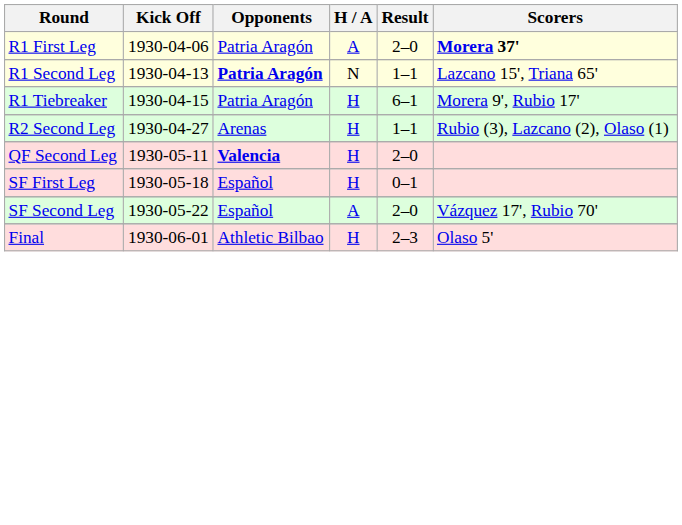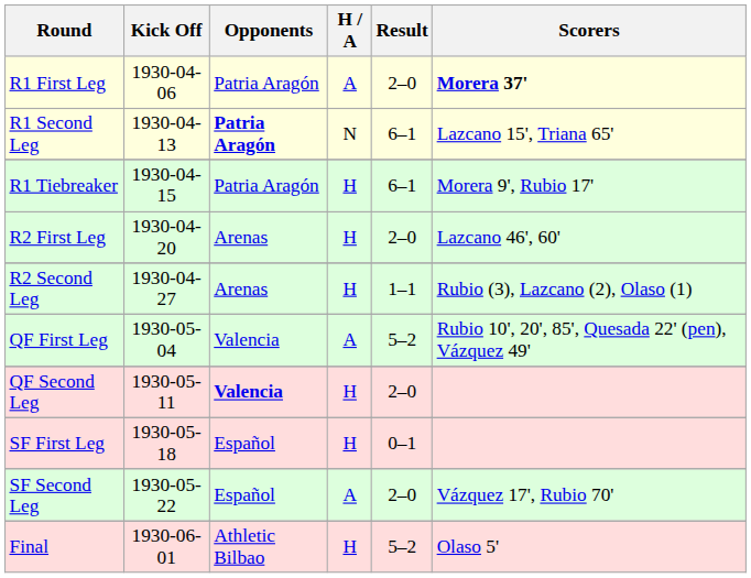 <table class="wikitable" style="width:100%;">
 <tr style="background:#f0f6ff;">
 <th>Round</th>
 <th>Kick Off</th>
 <th>Opponents</th>
 <th>H / A</th>
 <th>Result</th>
 <th>Scorers</th>
 </tr>
 <tr bgcolor="#ffffdd">
 <td><a href='#'>R1 First Leg</a></td>
 <td align=center>1930-04-06</td>
 <td><a href='#'>Patria Aragón</a></td>
 <td align=center><a href='#'>A</a></td>
 <td align=center>2–0</td>
 <td align=left><strong><a href='#'>Morera</a> 37'</strong></td>
 </tr>
 <tr>
 </tr>
 <tr bgcolor="#ffffdd">
 <td><a href='#'>R1 Second Leg</a></td>
 <td align=center>1930-04-13</td>
 <td><strong><a href='#'>Patria Aragón</a></strong></td>
 <td align=center>N</td>
-<td align=center>1–1</td>
+<td align=center>6–1</td>
 <td align=left><a href='#'>Lazcano</a> 15', <a href='#'>Triana</a> 65'</td>
 </tr>
 <tr>
 </tr>
 <tr bgcolor="#ddffdd">
 <td><a href='#'>R1 Tiebreaker</a></td>
 <td align=center>1930-04-15</td>
 <td><a href='#'>Patria Aragón</a></td>
 <td align=center><a href='#'>H</a></td>
 <td align=center>6–1</td>
 <td align=left><a href='#'>Morera</a> 9', <a href='#'>Rubio</a> 17'</td>
 </tr>
 <tr>
 </tr>
+<tr bgcolor="#ddffdd">
+<td><a href='#'>R2 First Leg</a></td>
+<td align=center>1930-04-20</td>
+<td><a href='#'>Arenas</a></td>
+<td align=center><a href='#'>H</a></td>
+<td align=center>2–0</td>
+<td align=left><a href='#'>Lazcano</a> 46', 60'</td>
+</tr>
 <tr>
 </tr>
 <tr bgcolor="#ddffdd">
 <td><a href='#'>R2 Second Leg</a></td>
 <td align=center>1930-04-27</td>
 <td><a href='#'>Arenas</a></td>
 <td align=center><a href='#'>H</a></td>
 <td align=center>1–1</td>
 <td align=left><a href='#'>Rubio</a> (3), <a href='#'>Lazcano</a> (2), <a href='#'>Olaso</a> (1)</td>
 </tr>
 <tr>
+</tr>
+<tr bgcolor="#ddffdd">
+<td><a href='#'>QF First Leg</a></td>
+<td align=center>1930-05-04</td>
+<td><a href='#'>Valencia</a></td>
+<td align=center><a href='#'>A</a></td>
+<td align=center>5–2</td>
+<td align=left><a href='#'>Rubio</a> 10', 20', 85', <a href='#'>Quesada</a> 22' (<a href='#'>pen</a>), <a href='#'>Vázquez</a> 49'</td>
 </tr>
 <tr>
 </tr>
 <tr bgcolor="#ffdddd">
 <td><a href='#'>QF Second Leg</a></td>
 <td align=center>1930-05-11</td>
 <td><strong><a href='#'>Valencia</a></strong></td>
 <td align=center><a href='#'>H</a></td>
 <td align=center>2–0</td>
 <td align=left></td>
 </tr>
 <tr>
 </tr>
 <tr bgcolor="#ffdddd">
 <td><a href='#'>SF First Leg</a></td>
 <td align=center>1930-05-18</td>
 <td><a href='#'>Español</a></td>
 <td align=center><a href='#'>H</a></td>
 <td align=center>0–1</td>
 <td align=left></td>
 </tr>
 <tr>
 </tr>
 <tr bgcolor="#ddffdd">
 <td><a href='#'>SF Second Leg</a></td>
 <td align=center>1930-05-22</td>
 <td><a href='#'>Español</a></td>
 <td align=center><a href='#'>A</a></td>
 <td align=center>2–0</td>
 <td align=left><a href='#'>Vázquez</a> 17', <a href='#'>Rubio</a> 70'</td>
 </tr>
 <tr>
 </tr>
 <tr bgcolor="#ffdddd">
 <td><a href='#'>Final</a></td>
 <td align=center>1930-06-01</td>
 <td><a href='#'>Athletic Bilbao</a></td>
 <td align=center><a href='#'>H</a></td>
-<td align=center>2–3</td>
+<td align=center>5–2</td>
 <td align=left><a href='#'>Olaso</a> 5'</td>
 </tr>
 </table>
